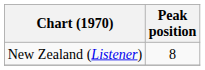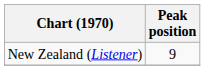 <table class="wikitable">
 <tr>
 <th>Chart (1970)</th>
 <th>Peak<br>position</th>
 </tr>
 <tr>
 <td>New Zealand (<em><a href='#'>Listener</a></em>)</td>
-<td style="text-align:center;">8</td>
+<td style="text-align:center;">9</td>
 </tr>
 <tr>
 </tr>
 </table>
